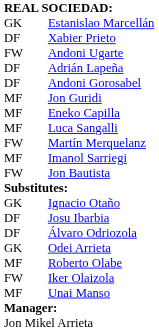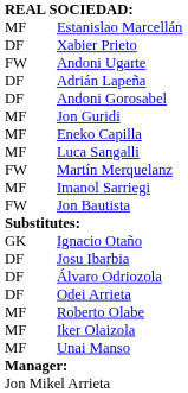 <table style="font-size: 90%" cellspacing="0" cellpadding="0" align=center>
 <tr>
 <td colspan="4"><strong>REAL SOCIEDAD:</strong></td>
 </tr>
 <tr>
 <th width=25></th>
 <th width=25></th>
 </tr>
 <tr>
-<td>GK</td>
+<td>MF</td>
 <td><strong> </strong></td>
 <td> <a href='#'>Estanislao Marcellán</a></td>
 </tr>
 <tr>
 <td>DF</td>
 <td><strong> </strong></td>
 <td> <a href='#'>Xabier Prieto</a></td>
 <td></td>
 </tr>
 <tr>
 <td>FW</td>
 <td><strong> </strong></td>
 <td> <a href='#'>Andoni Ugarte</a></td>
 </tr>
 <tr>
 <td>DF</td>
 <td><strong> </strong></td>
 <td> <a href='#'>Adrián Lapeña</a></td>
 </tr>
 <tr>
 <td>DF</td>
 <td><strong> </strong></td>
 <td> <a href='#'>Andoni Gorosabel</a></td>
 </tr>
 <tr>
 <td>MF</td>
 <td><strong> </strong></td>
 <td> <a href='#'>Jon Guridi</a></td>
 </tr>
 <tr>
 <td>MF</td>
 <td><strong> </strong></td>
 <td> <a href='#'>Eneko Capilla</a></td>
 </tr>
 <tr>
 <td>MF</td>
 <td><strong> </strong></td>
 <td> <a href='#'>Luca Sangalli</a></td>
 <td></td>
 </tr>
 <tr>
 <td>FW</td>
 <td><strong> </strong></td>
 <td> <a href='#'>Martín Merquelanz</a></td>
 <td></td>
 </tr>
 <tr>
 <td>MF</td>
 <td><strong> </strong></td>
 <td> <a href='#'>Imanol Sarriegi</a></td>
 <td></td>
 </tr>
 <tr>
 <td>FW</td>
 <td><strong> </strong></td>
 <td> <a href='#'>Jon Bautista</a></td>
 <td></td>
 </tr>
 <tr>
 <td colspan=3><strong>Substitutes:</strong></td>
 </tr>
 <tr>
 <td>GK</td>
 <td><strong> </strong></td>
 <td> <a href='#'>Ignacio Otaño</a></td>
 </tr>
 <tr>
 <td>DF</td>
 <td><strong> </strong></td>
 <td> <a href='#'>Josu Ibarbia</a></td>
 <td></td>
 </tr>
 <tr>
 <td>DF</td>
 <td><strong> </strong></td>
 <td> <a href='#'>Álvaro Odriozola</a></td>
 <td></td>
 </tr>
 <tr>
-<td>GK</td>
+<td>DF</td>
 <td><strong> </strong></td>
 <td> <a href='#'>Odei Arrieta</a></td>
 <td></td>
 </tr>
 <tr>
 <td>MF</td>
 <td><strong> </strong></td>
 <td> <a href='#'>Roberto Olabe</a></td>
 <td></td>
 </tr>
 <tr>
-<td>FW</td>
+<td>MF</td>
 <td><strong> </strong></td>
 <td> <a href='#'>Iker Olaizola</a></td>
 <td></td>
 </tr>
 <tr>
 <td>MF</td>
 <td><strong> </strong></td>
 <td> <a href='#'>Unai Manso</a></td>
 </tr>
 <tr>
 <td colspan=3><strong>Manager:</strong><br> Jon Mikel Arrieta</td>
 </tr>
 <tr>
 <td colspan=4></td>
 </tr>
 </table>
